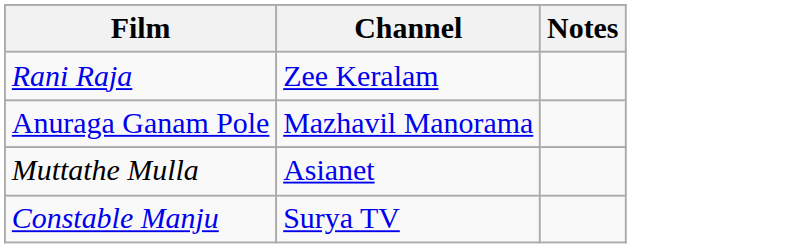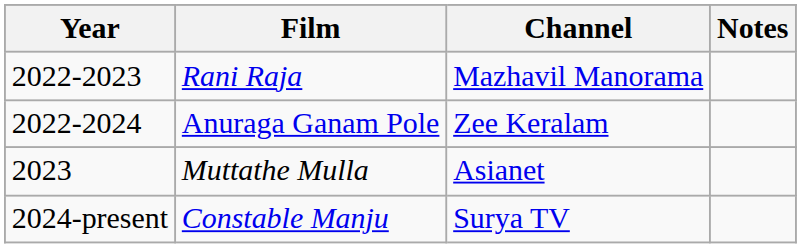 <table class="wikitable sortable">
 <tr>
+<th>Year</th>
 <th>Film</th>
 <th>Channel</th>
 <th>Notes</th>
 </tr>
 <tr>
+<td>2022-2023</td>
 <td><em><a href='#'>Rani Raja</a></em></td>
+<td><a href='#'>Mazhavil Manorama</a></td>
+<td></td>
+</tr>
+<tr>
+<td>2022-2024</td>
+<td><a href='#'>Anuraga Ganam Pole</a></td>
 <td><a href='#'>Zee Keralam</a></td>
 <td></td>
 </tr>
 <tr>
-<td><a href='#'>Anuraga Ganam Pole</a></td>
-<td><a href='#'>Mazhavil Manorama</a></td>
-<td></td>
-</tr>
-<tr>
+<td>2023</td>
 <td><em>Muttathe Mulla</em></td>
 <td><a href='#'>Asianet</a></td>
 <td></td>
 </tr>
 <tr>
+<td>2024-present</td>
 <td><em><a href='#'>Constable Manju</a></em></td>
 <td><a href='#'>Surya TV</a></td>
 <td></td>
 </tr>
 </table>
